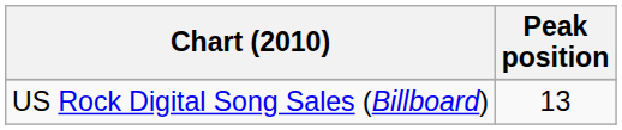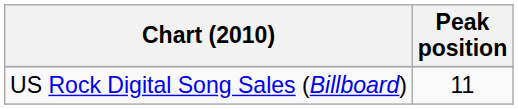 <table class="wikitable">
 <tr>
 <th>Chart (2010)</th>
 <th>Peak<br>position</th>
 </tr>
 <tr>
 </tr>
 <tr>
 <td>US <a href='#'>Rock Digital Song Sales</a> (<em><a href='#'>Billboard</a></em>)</td>
-<td style="text-align:center;">13</td>
+<td style="text-align:center;">11</td>
 </tr>
 </table>
